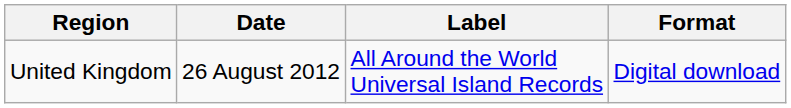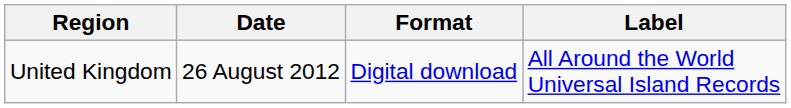 <table class=wikitable>
 <tr>
 <th>Region</th>
 <th>Date</th>
+<th>Format</th>
 <th>Label</th>
-<th>Format</th>
 </tr>
 <tr>
 <td>United Kingdom</td>
 <td>26 August 2012</td>
+<td><a href='#'>Digital download</a></td>
 <td><a href='#'>All Around the World</a><br><a href='#'>Universal Island Records</a></td>
-<td><a href='#'>Digital download</a></td>
 </tr>
 </table>
